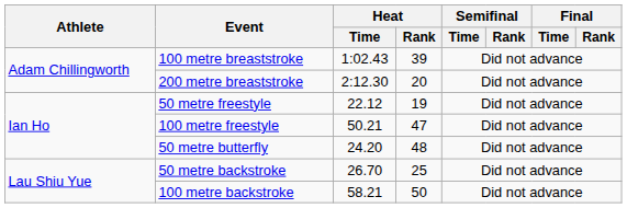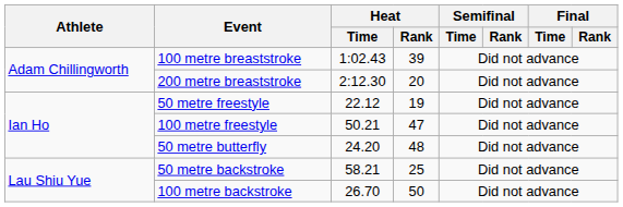 <table class="wikitable" style="text-align:center; font-size:90%; width:50%;">
 <tr>
 <th rowspan="2">Athlete</th>
 <th rowspan="2">Event</th>
 <th colspan="2">Heat</th>
 <th colspan="2">Semifinal</th>
 <th colspan="2">Final</th>
 </tr>
 <tr style="font-size:95%">
 <th>Time</th>
 <th>Rank</th>
 <th>Time</th>
 <th>Rank</th>
 <th>Time</th>
 <th>Rank</th>
 </tr>
 <tr>
 <td align=left rowspan=2><a href='#'>Adam Chillingworth</a></td>
 <td align=left><a href='#'>100 metre breaststroke</a></td>
 <td>1:02.43</td>
 <td>39</td>
 <td colspan=4>Did not advance</td>
 </tr>
 <tr>
 <td align=left><a href='#'>200 metre breaststroke</a></td>
 <td>2:12.30</td>
 <td>20</td>
 <td colspan=4>Did not advance</td>
 </tr>
 <tr>
 <td align=left rowspan=3><a href='#'>Ian Ho</a></td>
 <td align=left><a href='#'>50 metre freestyle</a></td>
 <td>22.12</td>
 <td>19</td>
 <td colspan=4>Did not advance</td>
 </tr>
 <tr>
 <td align=left><a href='#'>100 metre freestyle</a></td>
 <td>50.21</td>
 <td>47</td>
 <td colspan=4>Did not advance</td>
 </tr>
 <tr>
 <td align=left><a href='#'>50 metre butterfly</a></td>
 <td>24.20</td>
 <td>48</td>
 <td colspan=4>Did not advance</td>
 </tr>
 <tr>
 <td align=left rowspan=2><a href='#'>Lau Shiu Yue</a></td>
 <td align=left><a href='#'>50 metre backstroke</a></td>
-<td>26.70</td>
+<td>58.21</td>
 <td>25</td>
 <td colspan=4>Did not advance</td>
 </tr>
 <tr>
 <td align=left><a href='#'>100 metre backstroke</a></td>
-<td>58.21</td>
+<td>26.70</td>
 <td>50</td>
 <td colspan=4>Did not advance</td>
 </tr>
 </table>
